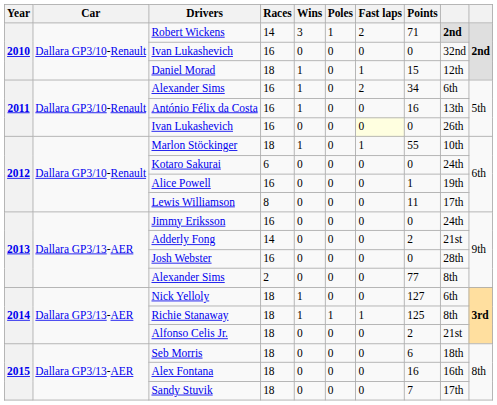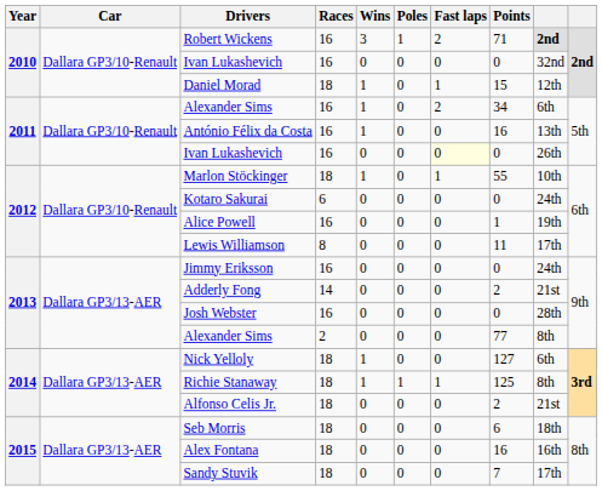 <table class="wikitable" style="font-size:85%">
 <tr>
 <th>Year</th>
 <th>Car</th>
 <th>Drivers</th>
 <th>Races</th>
 <th>Wins</th>
 <th>Poles</th>
 <th>Fast laps</th>
 <th>Points</th>
 <th></th>
 <th></th>
 </tr>
 <tr>
 <th rowspan="3"><a href='#'>2010</a></th>
 <td rowspan="3"><a href='#'>Dallara GP3/10</a>-<a href='#'>Renault</a></td>
 <td> <a href='#'>Robert Wickens</a></td>
-<td>14</td>
+<td>16</td>
 <td>3</td>
 <td>1</td>
 <td>2</td>
 <td>71</td>
 <td style="background:#DFDFDF;"><strong>2nd</strong></td>
 <td rowspan=3 style="background:#DFDFDF;"><strong>2nd</strong></td>
 </tr>
 <tr>
 <td> <a href='#'>Ivan Lukashevich</a></td>
 <td>16</td>
 <td>0</td>
 <td>0</td>
 <td>0</td>
 <td>0</td>
 <td>32nd</td>
 </tr>
 <tr>
 <td> <a href='#'>Daniel Morad</a></td>
 <td>18</td>
 <td>1</td>
 <td>0</td>
 <td>1</td>
 <td>15</td>
 <td>12th</td>
 </tr>
 <tr>
 <th rowspan="3"><a href='#'>2011</a></th>
 <td rowspan="3"><a href='#'>Dallara GP3/10</a>-<a href='#'>Renault</a></td>
 <td> <a href='#'>Alexander Sims</a></td>
 <td>16</td>
 <td>1</td>
 <td>0</td>
 <td>2</td>
 <td>34</td>
 <td>6th</td>
 <td rowspan=3>5th</td>
 </tr>
 <tr>
 <td> <a href='#'>António Félix da Costa</a></td>
 <td>16</td>
 <td>1</td>
 <td>0</td>
 <td>0</td>
 <td>16</td>
 <td>13th</td>
 </tr>
 <tr>
 <td> <a href='#'>Ivan Lukashevich</a></td>
 <td>16</td>
 <td>0</td>
 <td>0</td>
 <td style="background: lightyellow;">0</td>
 <td>0</td>
 <td>26th</td>
 </tr>
 <tr>
 <th rowspan="4"><a href='#'>2012</a></th>
 <td rowspan="4"><a href='#'>Dallara GP3/10</a>-<a href='#'>Renault</a></td>
 <td> <a href='#'>Marlon Stöckinger</a></td>
 <td>18</td>
 <td>1</td>
 <td>0</td>
 <td>1</td>
 <td>55</td>
 <td>10th</td>
 <td rowspan=4>6th</td>
 </tr>
 <tr>
 <td> <a href='#'>Kotaro Sakurai</a></td>
 <td>6</td>
 <td>0</td>
 <td>0</td>
 <td>0</td>
 <td>0</td>
 <td>24th</td>
 </tr>
 <tr>
 <td> <a href='#'>Alice Powell</a></td>
 <td>16</td>
 <td>0</td>
 <td>0</td>
 <td>0</td>
 <td>1</td>
 <td>19th</td>
 </tr>
 <tr>
 <td> <a href='#'>Lewis Williamson</a></td>
 <td>8</td>
 <td>0</td>
 <td>0</td>
 <td>0</td>
 <td>11</td>
 <td>17th</td>
 </tr>
 <tr>
 <th rowspan="4"><a href='#'>2013</a></th>
 <td rowspan="4"><a href='#'>Dallara GP3/13</a>-<a href='#'>AER</a></td>
 <td> <a href='#'>Jimmy Eriksson</a></td>
 <td>16</td>
 <td>0</td>
 <td>0</td>
 <td>0</td>
 <td>0</td>
 <td>24th</td>
 <td rowspan=4>9th</td>
 </tr>
 <tr>
 <td> <a href='#'>Adderly Fong</a></td>
 <td>14</td>
 <td>0</td>
 <td>0</td>
 <td>0</td>
 <td>2</td>
 <td>21st</td>
 </tr>
 <tr>
 <td> <a href='#'>Josh Webster</a></td>
 <td>16</td>
 <td>0</td>
 <td>0</td>
 <td>0</td>
 <td>0</td>
 <td>28th</td>
 </tr>
 <tr>
 <td> <a href='#'>Alexander Sims</a></td>
 <td>2</td>
 <td>0</td>
 <td>0</td>
 <td>0</td>
 <td>77</td>
 <td>8th</td>
 </tr>
 <tr>
 <th rowspan="3"><a href='#'>2014</a></th>
 <td rowspan="3"><a href='#'>Dallara GP3/13</a>-<a href='#'>AER</a></td>
 <td> <a href='#'>Nick Yelloly</a></td>
 <td>18</td>
 <td>1</td>
 <td>0</td>
 <td>0</td>
 <td>127</td>
 <td>6th</td>
 <td style="background:#ffdf9f;" rowspan=3><strong>3rd</strong></td>
 </tr>
 <tr>
 <td> <a href='#'>Richie Stanaway</a></td>
 <td>18</td>
 <td>1</td>
 <td>1</td>
 <td>1</td>
 <td>125</td>
 <td>8th</td>
 </tr>
 <tr>
 <td> <a href='#'>Alfonso Celis Jr.</a></td>
 <td>18</td>
 <td>0</td>
 <td>0</td>
 <td>0</td>
 <td>2</td>
 <td>21st</td>
 </tr>
 <tr>
 <th rowspan="3"><a href='#'>2015</a></th>
 <td rowspan="3"><a href='#'>Dallara GP3/13</a>-<a href='#'>AER</a></td>
 <td> <a href='#'>Seb Morris</a></td>
 <td>18</td>
 <td>0</td>
 <td>0</td>
 <td>0</td>
 <td>6</td>
 <td>18th</td>
 <td rowspan=3>8th</td>
 </tr>
 <tr>
 <td> <a href='#'>Alex Fontana</a></td>
 <td>18</td>
 <td>0</td>
 <td>0</td>
 <td>0</td>
 <td>16</td>
 <td>16th</td>
 </tr>
 <tr>
 <td> <a href='#'>Sandy Stuvik</a></td>
 <td>18</td>
 <td>0</td>
 <td>0</td>
 <td>0</td>
 <td>7</td>
 <td>17th</td>
 </tr>
 </table>
